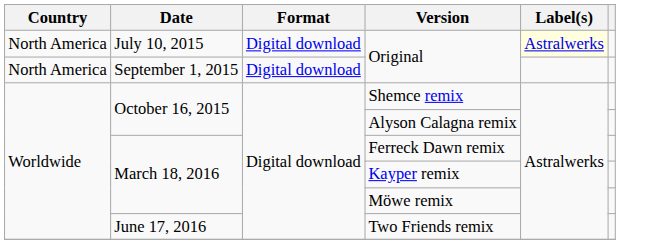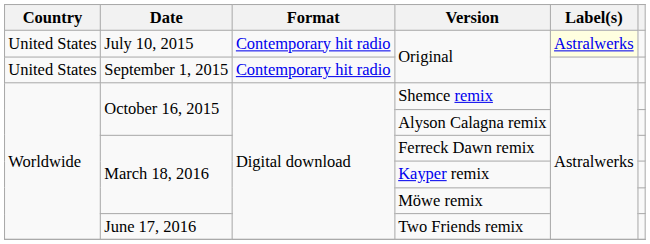 <table class="wikitable">
 <tr>
 <th>Country</th>
 <th>Date</th>
 <th>Format</th>
 <th>Version</th>
 <th>Label(s)</th>
 <th></th>
 </tr>
 <tr>
-<td>North America</td>
+<td>United States</td>
 <td>July 10, 2015</td>
-<td><a href='#'>Digital download</a></td>
+<td><a href='#'>Contemporary hit radio</a></td>
 <td rowspan="2">Original</td>
 <td style="background: lightyellow;"><a href='#'>Astralwerks</a></td>
 <td></td>
 </tr>
 <tr>
-<td>North America</td>
+<td>United States</td>
 <td>September 1, 2015</td>
-<td><a href='#'>Digital download</a></td>
+<td><a href='#'>Contemporary hit radio</a></td>
 <td></td>
 <td></td>
 </tr>
 <tr>
 <td rowspan="6">Worldwide</td>
 <td rowspan="2">October 16, 2015</td>
 <td rowspan="6">Digital download</td>
 <td>Shemce <a href='#'>remix</a></td>
 <td rowspan="6">Astralwerks</td>
 <td></td>
 </tr>
 <tr>
 <td>Alyson Calagna remix</td>
 <td></td>
 </tr>
 <tr>
 <td rowspan="3">March 18, 2016</td>
 <td>Ferreck Dawn remix</td>
 <td></td>
 </tr>
 <tr>
 <td><a href='#'>Kayper</a> remix</td>
 <td></td>
 </tr>
 <tr>
 <td>Möwe remix</td>
 <td></td>
 </tr>
 <tr>
 <td>June 17, 2016</td>
 <td>Two Friends remix</td>
 <td></td>
 </tr>
 <tr>
 </tr>
 </table>
